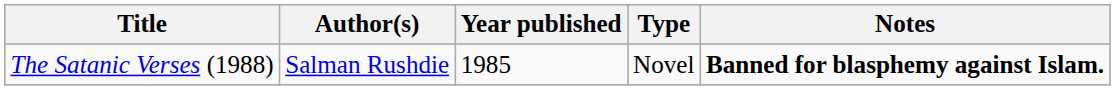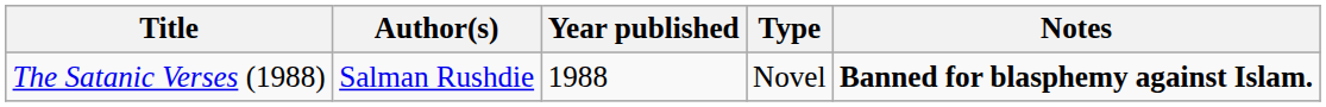 <table class="wikitable sortable">
 <tr>
 <th>Title</th>
 <th>Author(s)</th>
 <th>Year published</th>
 <th>Type</th>
 <th class="unsortable">Notes</th>
 </tr>
 <tr>
 <td><em><a href='#'>The Satanic Verses</a></em> (1988)</td>
 <td><a href='#'>Salman Rushdie</a></td>
-<td>1985</td>
+<td>1988</td>
 <td>Novel</td>
 <td><strong>Banned for blasphemy against Islam.</strong></td>
 </tr>
 </table>
